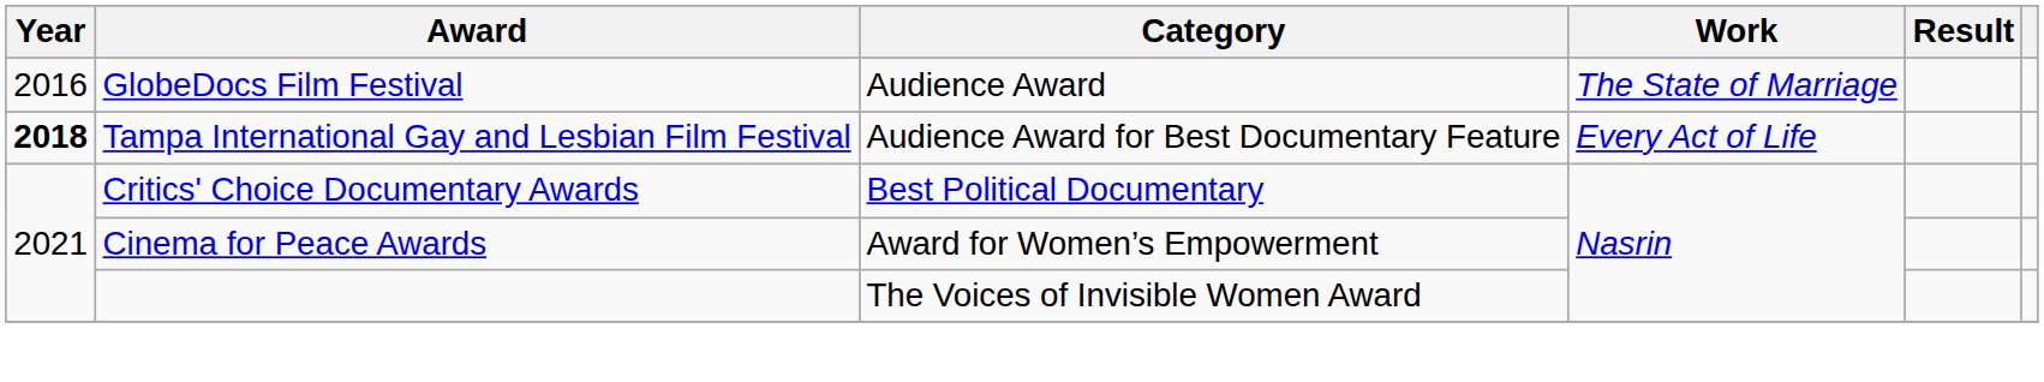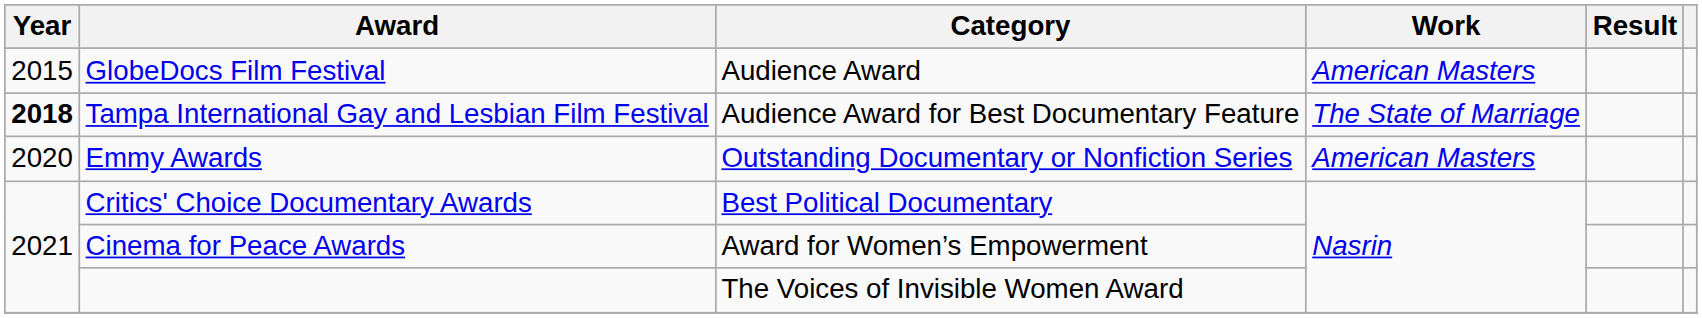 <table class="wikitable plainrowheaders sortable">
 <tr>
 <th scope="col">Year</th>
 <th scope="col">Award</th>
 <th scope="col">Category</th>
 <th scope="col">Work</th>
 <th scope="col">Result</th>
 <th scope="col" class="unsortable"></th>
 </tr>
 <tr>
-<td>2016</td>
+<td>2015</td>
 <td><a href='#'>GlobeDocs Film Festival</a></td>
 <td>Audience Award</td>
-<td><em><a href='#'>The State of Marriage</a></em></td>
+<td><em><a href='#'>American Masters</a></em></td>
 <td></td>
 <td style="text-align:center;"></td>
 </tr>
 <tr>
 <td><strong>2018</strong></td>
 <td><a href='#'>Tampa International Gay and Lesbian Film Festival</a></td>
 <td>Audience Award for Best Documentary Feature</td>
-<td><em><a href='#'>Every Act of Life</a></em></td>
+<td><em><a href='#'>The State of Marriage</a></em></td>
+<td></td>
+<td style="text-align:center;"></td>
+</tr>
+<tr>
+<td>2020</td>
+<td><a href='#'>Emmy Awards</a></td>
+<td><a href='#'>Outstanding Documentary or Nonfiction Series</a></td>
+<td><em><a href='#'>American Masters</a></em></td>
 <td></td>
 <td style="text-align:center;"></td>
 </tr>
 <tr>
 <td rowspan=3>2021</td>
 <td><a href='#'>Critics' Choice Documentary Awards</a></td>
 <td><a href='#'>Best Political Documentary</a></td>
 <td rowspan=3><em><a href='#'>Nasrin</a></em></td>
 <td></td>
 <td style="text-align:center;"></td>
 </tr>
 <tr>
 <td><a href='#'>Cinema for Peace Awards</a></td>
 <td>Award for Women’s Empowerment</td>
 <td></td>
 <td style="text-align:center;"></td>
 </tr>
 <tr>
 <td></td>
 <td>The Voices of Invisible Women Award</td>
 <td></td>
 <td style="text-align:center;"></td>
 </tr>
 <tr>
 </tr>
 </table>
